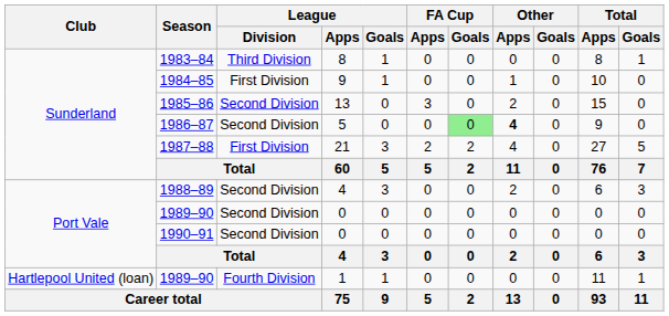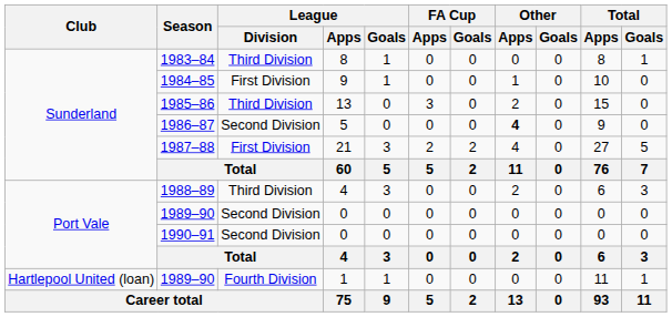 <table class="wikitable" style="text-align: center;">
 <tr>
 <th rowspan="2">Club</th>
 <th rowspan="2">Season</th>
 <th colspan="3">League</th>
 <th colspan="2">FA Cup</th>
 <th colspan="2">Other</th>
 <th colspan="2">Total</th>
 </tr>
 <tr>
 <th>Division</th>
 <th>Apps</th>
 <th>Goals</th>
 <th>Apps</th>
 <th>Goals</th>
 <th>Apps</th>
 <th>Goals</th>
 <th>Apps</th>
 <th>Goals</th>
 </tr>
 <tr>
 <td rowspan="6"><a href='#'>Sunderland</a></td>
 <td><a href='#'>1983–84</a></td>
 <td><a href='#'>Third Division</a></td>
 <td>8</td>
 <td>1</td>
 <td>0</td>
 <td>0</td>
 <td>0</td>
 <td>0</td>
 <td>8</td>
 <td>1</td>
 </tr>
 <tr>
 <td><a href='#'>1984–85</a></td>
 <td>First Division</td>
 <td>9</td>
 <td>1</td>
 <td>0</td>
 <td>0</td>
 <td>1</td>
 <td>0</td>
 <td>10</td>
 <td>0</td>
 </tr>
 <tr>
 <td><a href='#'>1985–86</a></td>
-<td><a href='#'>Second Division</a></td>
+<td><a href='#'>Third Division</a></td>
 <td>13</td>
 <td>0</td>
 <td>3</td>
 <td>0</td>
 <td>2</td>
 <td>0</td>
 <td>15</td>
 <td>0</td>
 </tr>
 <tr>
 <td><a href='#'>1986–87</a></td>
 <td>Second Division</td>
 <td>5</td>
 <td>0</td>
 <td>0</td>
-<td style="background: lightgreen;">0</td>
+<td>0</td>
 <td><strong>4</strong></td>
 <td>0</td>
 <td>9</td>
 <td>0</td>
 </tr>
 <tr>
 <td><a href='#'>1987–88</a></td>
 <td><a href='#'>First Division</a></td>
 <td>21</td>
 <td>3</td>
 <td>2</td>
 <td>2</td>
 <td>4</td>
 <td>0</td>
 <td>27</td>
 <td>5</td>
 </tr>
 <tr>
 <th colspan="2">Total</th>
 <th>60</th>
 <th>5</th>
 <th>5</th>
 <th>2</th>
 <th>11</th>
 <th>0</th>
 <th>76</th>
 <th>7</th>
 </tr>
 <tr>
 <td rowspan="4"><a href='#'>Port Vale</a></td>
 <td><a href='#'>1988–89</a></td>
-<td>Second Division</td>
+<td>Third Division</td>
 <td>4</td>
 <td>3</td>
 <td>0</td>
 <td>0</td>
 <td>2</td>
 <td>0</td>
 <td>6</td>
 <td>3</td>
 </tr>
 <tr>
 <td><a href='#'>1989–90</a></td>
 <td>Second Division</td>
 <td>0</td>
 <td>0</td>
 <td>0</td>
 <td>0</td>
 <td>0</td>
 <td>0</td>
 <td>0</td>
 <td>0</td>
 </tr>
 <tr>
 <td><a href='#'>1990–91</a></td>
 <td>Second Division</td>
 <td>0</td>
 <td>0</td>
 <td>0</td>
 <td>0</td>
 <td>0</td>
 <td>0</td>
 <td>0</td>
 <td>0</td>
 </tr>
 <tr>
 <th colspan="2">Total</th>
 <th>4</th>
 <th>3</th>
 <th>0</th>
 <th>0</th>
 <th>2</th>
 <th>0</th>
 <th>6</th>
 <th>3</th>
 </tr>
 <tr>
 <td><a href='#'>Hartlepool United</a> (loan)</td>
 <td><a href='#'>1989–90</a></td>
 <td><a href='#'>Fourth Division</a></td>
 <td>1</td>
 <td>1</td>
 <td>0</td>
 <td>0</td>
 <td>0</td>
 <td>0</td>
 <td>11</td>
 <td>1</td>
 </tr>
 <tr>
 <th colspan="3">Career total</th>
 <th>75</th>
 <th>9</th>
 <th>5</th>
 <th>2</th>
 <th>13</th>
 <th>0</th>
 <th>93</th>
 <th>11</th>
 </tr>
 </table>
